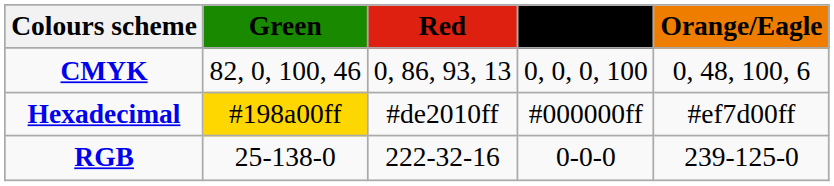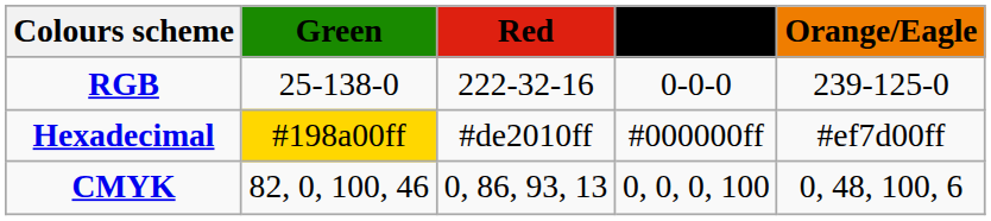 <table class="wikitable" style="text-align:center;">
 <tr>
 <th>Colours scheme<br></th>
 <th style="background-color:#198a00ff"><span>Green</span></th>
 <th style="background-color:#de2010ff"><span>Red</span></th>
 <th style="background-color:#000000ff"><span>Black</span></th>
 <th style="background-color:#ef7d00ff">Orange/Eagle</th>
 </tr>
 <tr>
-<td><strong><a href='#'>CMYK</a></strong></td>
-<td>82, 0, 100, 46</td>
-<td>0, 86, 93, 13</td>
-<td>0, 0, 0, 100</td>
-<td>0, 48, 100, 6</td>
+<td><strong><a href='#'>RGB</a></strong></td>
+<td>25-138-0</td>
+<td>222-32-16</td>
+<td>0-0-0</td>
+<td>239-125-0</td>
 </tr>
 <tr>
 <td><strong><a href='#'>Hexadecimal</a></strong></td>
 <td style="background: gold;">#198a00ff</td>
 <td>#de2010ff</td>
 <td>#000000ff</td>
 <td>#ef7d00ff</td>
 </tr>
 <tr>
-<td><strong><a href='#'>RGB</a></strong></td>
-<td>25-138-0</td>
-<td>222-32-16</td>
-<td>0-0-0</td>
-<td>239-125-0</td>
+<td><strong><a href='#'>CMYK</a></strong></td>
+<td>82, 0, 100, 46</td>
+<td>0, 86, 93, 13</td>
+<td>0, 0, 0, 100</td>
+<td>0, 48, 100, 6</td>
 </tr>
 </table>
